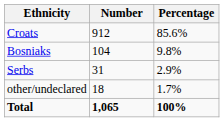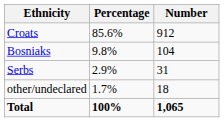 <table class="wikitable">
 <tr>
 <th width="100px">Ethnicity</th>
+<th width="80px">Percentage</th>
 <th width="80px">Number</th>
-<th width="80px">Percentage</th>
 </tr>
 <tr>
 <td><a href='#'>Croats</a></td>
+<td>85.6%</td>
 <td>912</td>
-<td>85.6%</td>
 </tr>
 <tr>
 <td><a href='#'>Bosniaks</a></td>
+<td>9.8%</td>
 <td>104</td>
-<td>9.8%</td>
 </tr>
 <tr>
 <td><a href='#'>Serbs</a></td>
+<td>2.9%</td>
 <td>31</td>
-<td>2.9%</td>
 </tr>
 <tr>
 <td>other/undeclared</td>
+<td>1.7%</td>
 <td>18</td>
-<td>1.7%</td>
 </tr>
 <tr>
 <td><strong>Total</strong></td>
+<td><strong>100%</strong></td>
 <td><strong>1,065</strong></td>
-<td><strong>100%</strong></td>
 </tr>
 </table>
